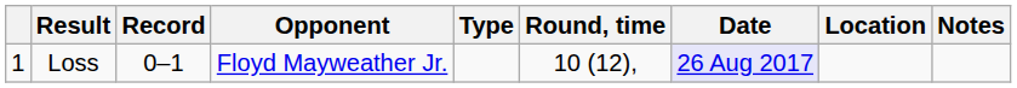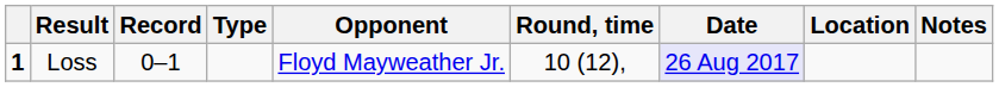 <table class="wikitable" style="text-align:center; font-size:95%">
 <tr>
 <th></th>
 <th>Result</th>
 <th>Record</th>
+<th>Type</th>
 <th>Opponent</th>
-<th>Type</th>
 <th>Round, time</th>
 <th>Date</th>
 <th>Location</th>
 <th>Notes</th>
 </tr>
 <tr>
-<td>1</td>
+<td><strong>1</strong></td>
 <td>Loss</td>
 <td>0–1</td>
+<td></td>
 <td style="text-align:left;"><a href='#'>Floyd Mayweather Jr.</a></td>
-<td></td>
 <td>10 (12), </td>
 <td style="background: lavender;"><a href='#'>26 Aug 2017</a></td>
 <td style="text-align:left;"></td>
 <td></td>
 </tr>
 </table>
